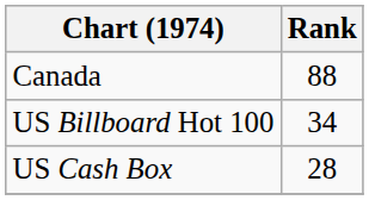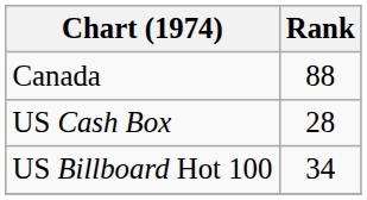 <table class="wikitable sortable">
 <tr>
 <th>Chart (1974)</th>
 <th style="text-align:center;">Rank</th>
 </tr>
 <tr>
 <td>Canada</td>
 <td style="text-align:center;">88</td>
 </tr>
 <tr>
+<td>US <em>Cash Box</em></td>
+<td style="text-align:center;">28</td>
+</tr>
+<tr>
 <td>US <em>Billboard</em> Hot 100</td>
 <td style="text-align:center;">34</td>
 </tr>
 <tr>
-<td>US <em>Cash Box</em></td>
-<td style="text-align:center;">28</td>
-</tr>
-<tr>
 </tr>
 </table>
